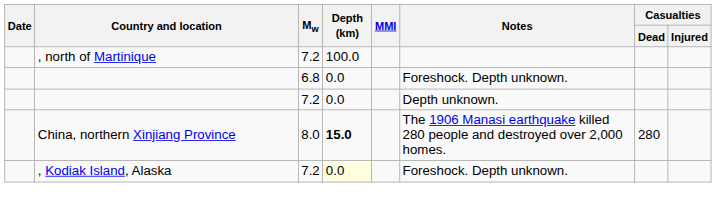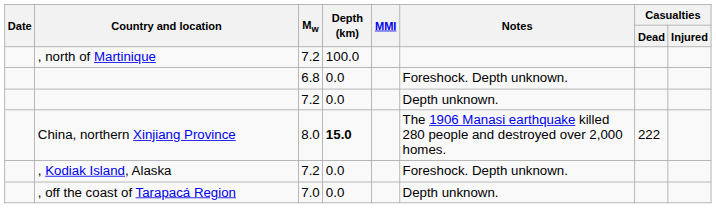 <table class="wikitable sortable sort-under" style="border:1px black; margin-left:1em;">
 <tr>
 <th rowspan="2"><small>Date</small></th>
 <th rowspan="2" style="width: 310px"><small>Country and location</small></th>
 <th rowspan="2"><small>M<sub>w</sub></small></th>
 <th rowspan="2"><small>Depth (km)</small></th>
 <th rowspan="2"><small><a href='#'>MMI</a></small></th>
 <th rowspan="2" class="unsortable"><small>Notes</small></th>
 <th colspan="2"><small>Casualties</small></th>
 </tr>
 <tr>
 <th><small>Dead</small></th>
 <th><small>Injured</small></th>
 </tr>
 <tr>
 <td></td>
 <td>, north of <a href='#'>Martinique</a></td>
 <td>7.2</td>
 <td>100.0</td>
 <td></td>
 <td></td>
 <td></td>
 <td></td>
 </tr>
 <tr>
 <td></td>
 <td></td>
 <td>6.8</td>
 <td>0.0</td>
 <td></td>
 <td>Foreshock. Depth unknown.</td>
 <td></td>
 <td></td>
 </tr>
 <tr>
 <td></td>
 <td></td>
 <td>7.2</td>
 <td>0.0</td>
 <td></td>
 <td>Depth unknown.</td>
 <td></td>
 <td></td>
 </tr>
 <tr>
 <td></td>
 <td> China, northern <a href='#'>Xinjiang Province</a></td>
 <td>8.0</td>
 <td><strong>15.0</strong></td>
 <td></td>
 <td>The <a href='#'>1906 Manasi earthquake</a> killed 280 people and destroyed over 2,000 homes.</td>
-<td>280</td>
+<td>222</td>
 <td></td>
 </tr>
 <tr>
 <td></td>
 <td>, <a href='#'>Kodiak Island</a>, Alaska</td>
 <td>7.2</td>
-<td style="background: lightyellow;">0.0</td>
+<td>0.0</td>
 <td></td>
 <td>Foreshock. Depth unknown.</td>
 <td></td>
 <td></td>
 </tr>
+<tr>
+<td></td>
+<td>, off the coast of <a href='#'>Tarapacá Region</a></td>
+<td>7.0</td>
+<td>0.0</td>
+<td></td>
+<td>Depth unknown.</td>
+<td></td>
+<td></td>
+</tr>
 </table>
